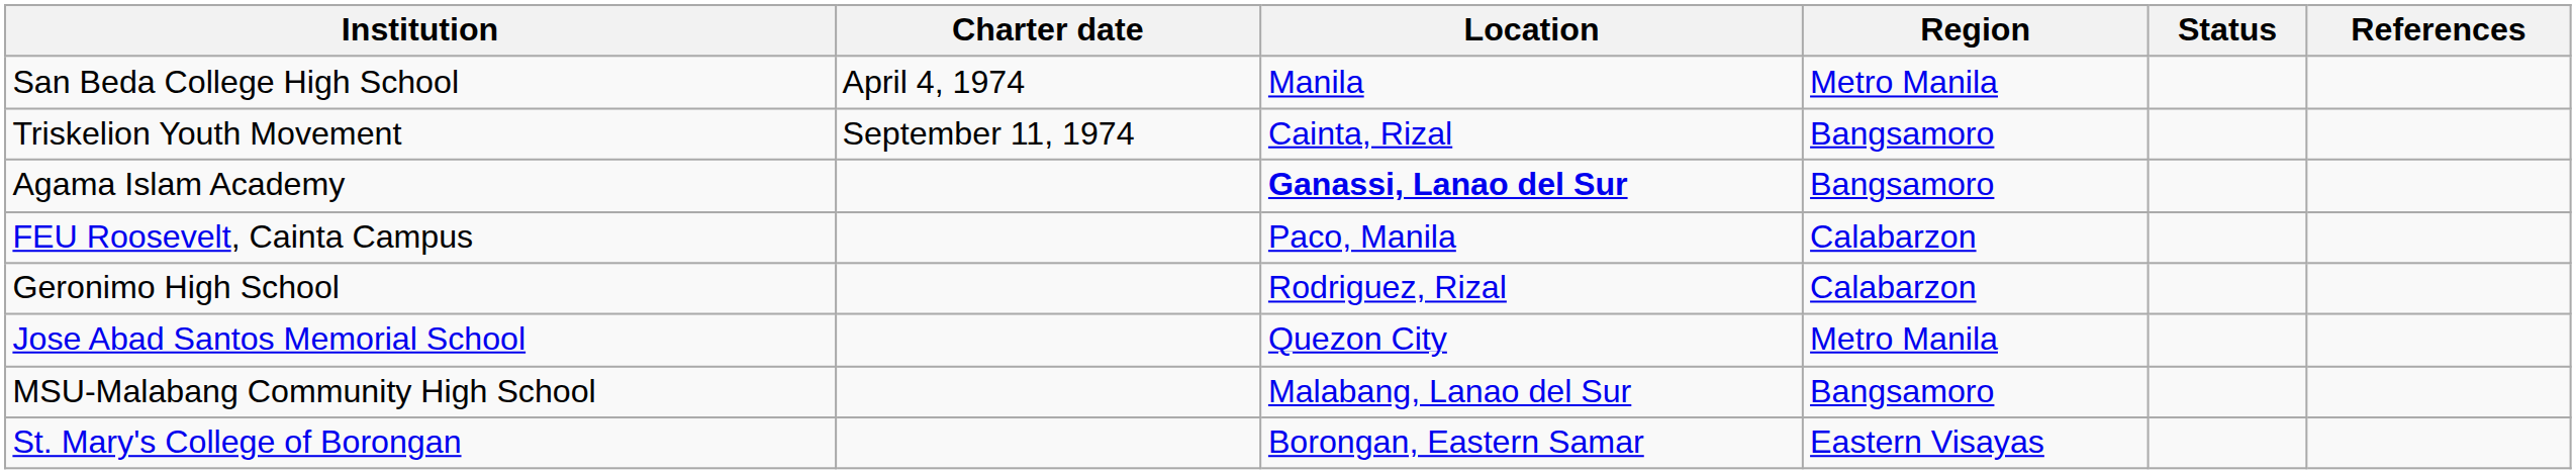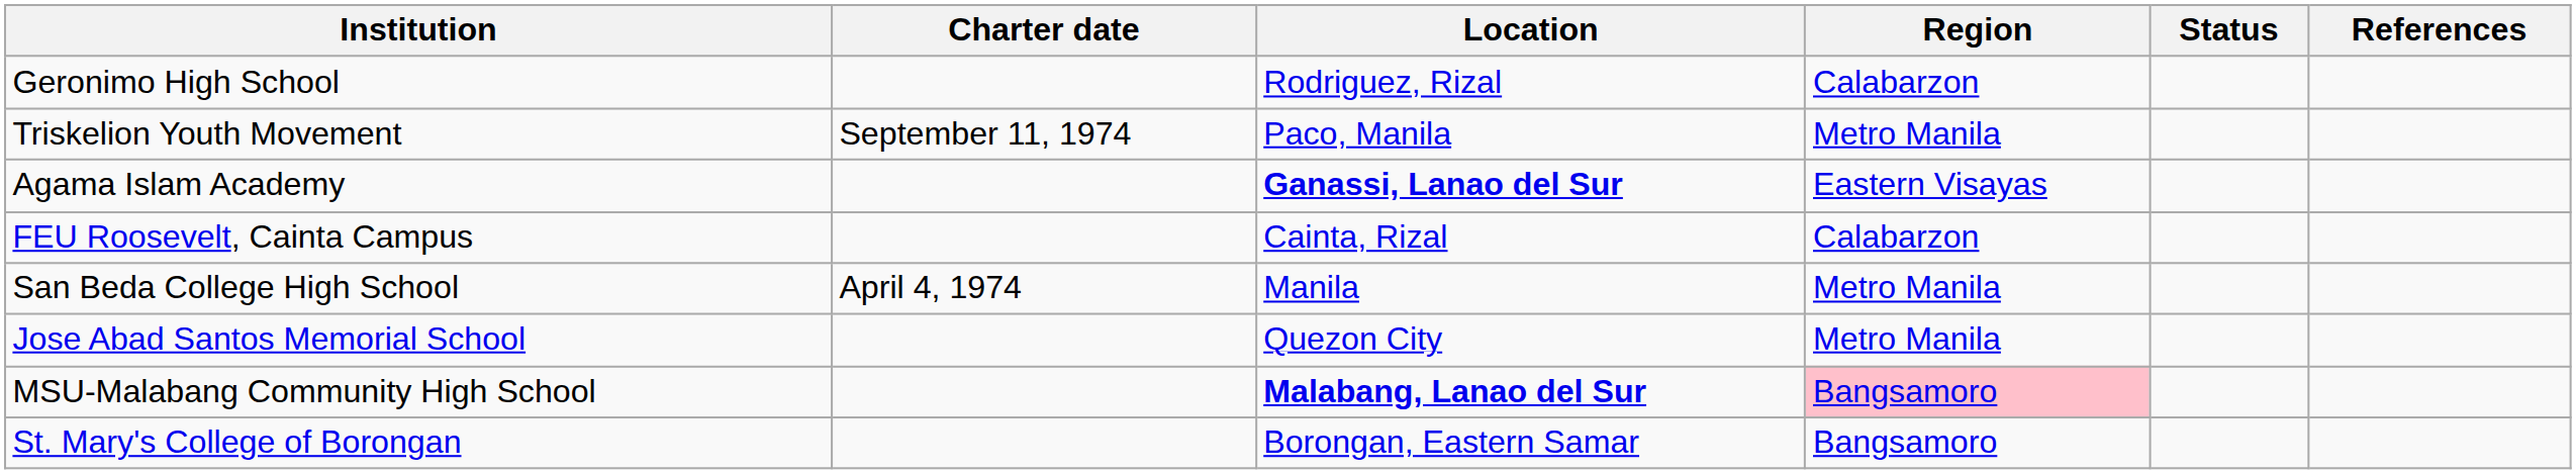 <table class="wikitable sortable" style="width:100%;">
 <tr>
 <th>Institution</th>
 <th>Charter date</th>
 <th>Location</th>
 <th>Region</th>
 <th>Status</th>
 <th>References</th>
 </tr>
 <tr>
-<td>San Beda College High School</td>
-<td>April 4, 1974</td>
-<td><a href='#'>Manila</a></td>
-<td><a href='#'>Metro Manila</a></td>
+<td>Geronimo High School</td>
+<td></td>
+<td><a href='#'>Rodriguez, Rizal</a></td>
+<td><a href='#'>Calabarzon</a></td>
 <td></td>
 <td></td>
 </tr>
 <tr>
 <td>Triskelion Youth Movement</td>
 <td>September 11, 1974</td>
-<td><a href='#'>Cainta, Rizal</a></td>
-<td><a href='#'>Bangsamoro</a></td>
+<td><a href='#'>Paco, Manila</a></td>
+<td><a href='#'>Metro Manila</a></td>
 <td></td>
 <td></td>
 </tr>
 <tr>
 <td>Agama Islam Academy</td>
 <td></td>
 <td><strong><a href='#'>Ganassi, Lanao del Sur</a></strong></td>
-<td><a href='#'>Bangsamoro</a></td>
+<td><a href='#'>Eastern Visayas</a></td>
 <td></td>
 <td></td>
 </tr>
 <tr>
 <td><a href='#'>FEU Roosevelt</a>, Cainta Campus</td>
 <td></td>
-<td><a href='#'>Paco, Manila</a></td>
+<td><a href='#'>Cainta, Rizal</a></td>
 <td><a href='#'>Calabarzon</a></td>
 <td></td>
 <td></td>
 </tr>
 <tr>
-<td>Geronimo High School</td>
-<td></td>
-<td><a href='#'>Rodriguez, Rizal</a></td>
-<td><a href='#'>Calabarzon</a></td>
+<td>San Beda College High School</td>
+<td>April 4, 1974</td>
+<td><a href='#'>Manila</a></td>
+<td><a href='#'>Metro Manila</a></td>
 <td></td>
 <td></td>
 </tr>
 <tr>
 <td><a href='#'>Jose Abad Santos Memorial School</a></td>
 <td></td>
 <td><a href='#'>Quezon City</a></td>
 <td><a href='#'>Metro Manila</a></td>
 <td></td>
 <td></td>
 </tr>
 <tr>
 <td>MSU-Malabang Community High School</td>
 <td></td>
-<td><a href='#'>Malabang, Lanao del Sur</a></td>
-<td><a href='#'>Bangsamoro</a></td>
+<td><strong><a href='#'>Malabang, Lanao del Sur</a></strong></td>
+<td style="background: pink;"><a href='#'>Bangsamoro</a></td>
 <td></td>
 <td></td>
 </tr>
 <tr>
 <td><a href='#'>St. Mary's College of Borongan</a></td>
 <td></td>
 <td><a href='#'>Borongan, Eastern Samar</a></td>
-<td><a href='#'>Eastern Visayas</a></td>
+<td><a href='#'>Bangsamoro</a></td>
 <td></td>
 <td></td>
 </tr>
 </table>
